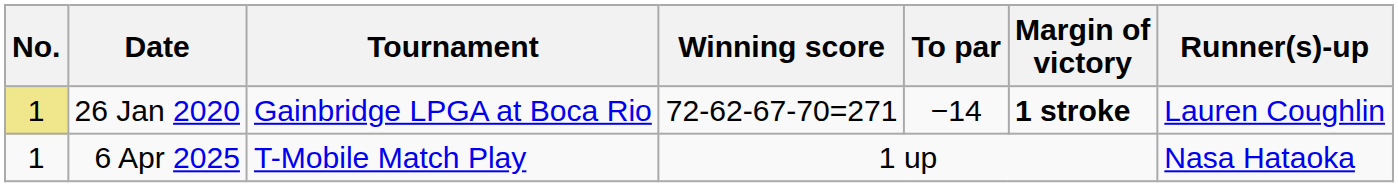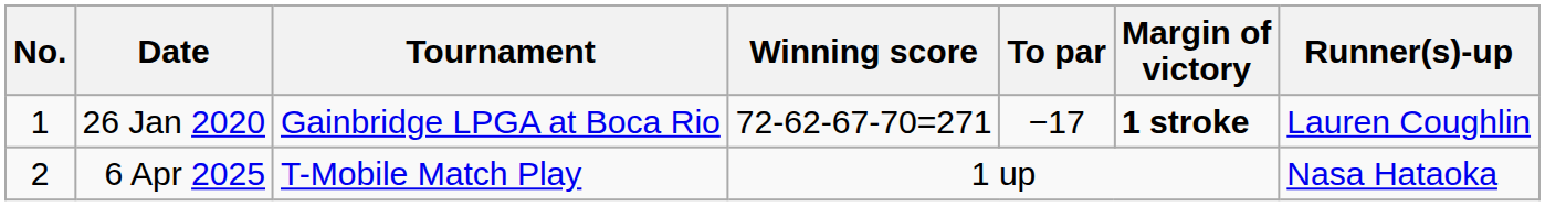 <table class="wikitable" style="font-size:95%;">
 <tr>
 <th>No.</th>
 <th>Date</th>
 <th>Tournament</th>
 <th>Winning score</th>
 <th>To par</th>
 <th>Margin of<br>victory</th>
 <th>Runner(s)-up</th>
 </tr>
 <tr>
-<td align=center style="background: khaki;">1</td>
+<td align=center>1</td>
 <td align=right>26 Jan <a href='#'>2020</a></td>
 <td><a href='#'>Gainbridge LPGA at Boca Rio</a></td>
 <td align=right>72-62-67-70=271</td>
-<td align=center>−14</td>
+<td align=center>−17</td>
 <td><strong>1 stroke</strong></td>
 <td> <a href='#'>Lauren Coughlin</a></td>
 </tr>
 <tr>
-<td align=center>1</td>
+<td align=center>2</td>
 <td align=right>6 Apr <a href='#'>2025</a></td>
 <td><a href='#'>T-Mobile Match Play</a></td>
 <td colspan=3 align=center>1 up</td>
 <td> <a href='#'>Nasa Hataoka</a></td>
 </tr>
 </table>
